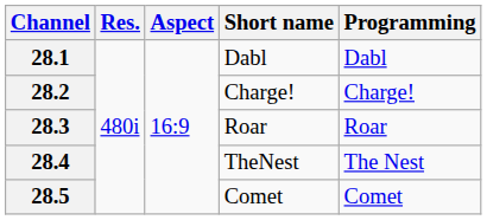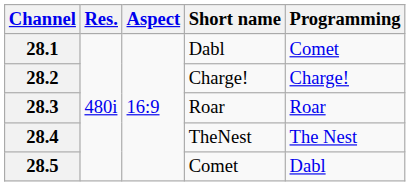 <table class="wikitable">
 <tr>
 <th scope = "col"><a href='#'>Channel</a></th>
 <th scope = "col"><a href='#'>Res.</a></th>
 <th scope = "col"><a href='#'>Aspect</a></th>
 <th scope = "col">Short name</th>
 <th scope = "col">Programming</th>
 </tr>
 <tr>
 <th scope = "row">28.1</th>
 <td rowspan=5><a href='#'>480i</a></td>
 <td rowspan=5><a href='#'>16:9</a></td>
 <td>Dabl</td>
-<td><a href='#'>Dabl</a></td>
+<td><a href='#'>Comet</a></td>
 </tr>
 <tr>
 <th scope = "row">28.2</th>
 <td>Charge!</td>
 <td><a href='#'>Charge!</a></td>
 </tr>
 <tr>
 <th scope = "row">28.3</th>
 <td>Roar</td>
 <td><a href='#'>Roar</a></td>
 </tr>
 <tr>
 <th scope = "row">28.4</th>
 <td>TheNest</td>
 <td><a href='#'>The Nest</a></td>
 </tr>
 <tr>
 <th scope = "row">28.5</th>
 <td>Comet</td>
-<td><a href='#'>Comet</a></td>
+<td><a href='#'>Dabl</a></td>
 </tr>
 </table>
